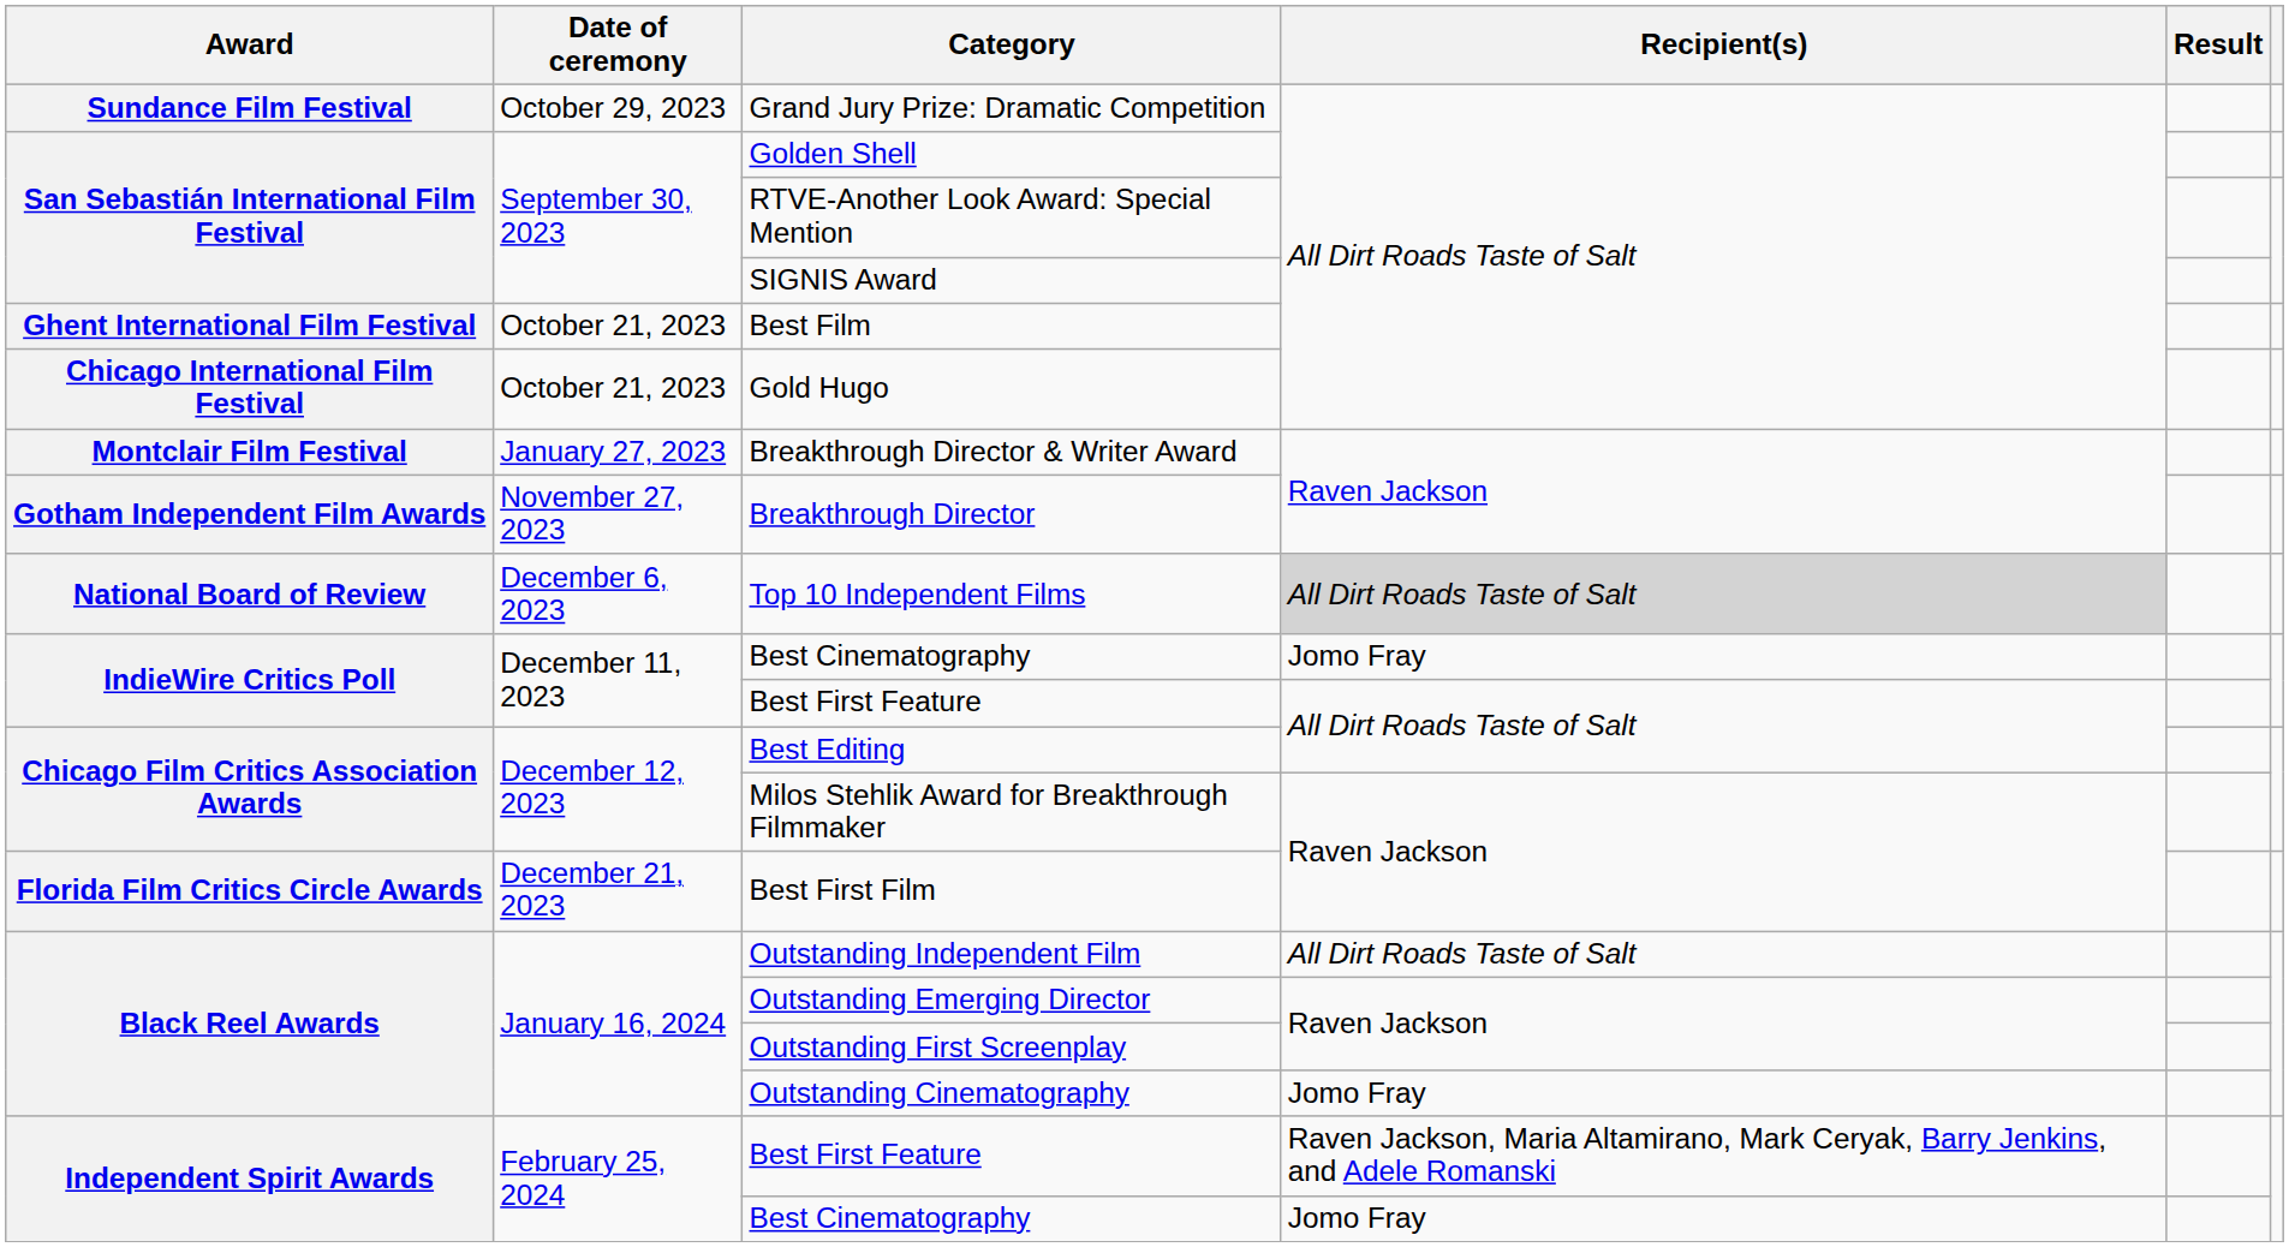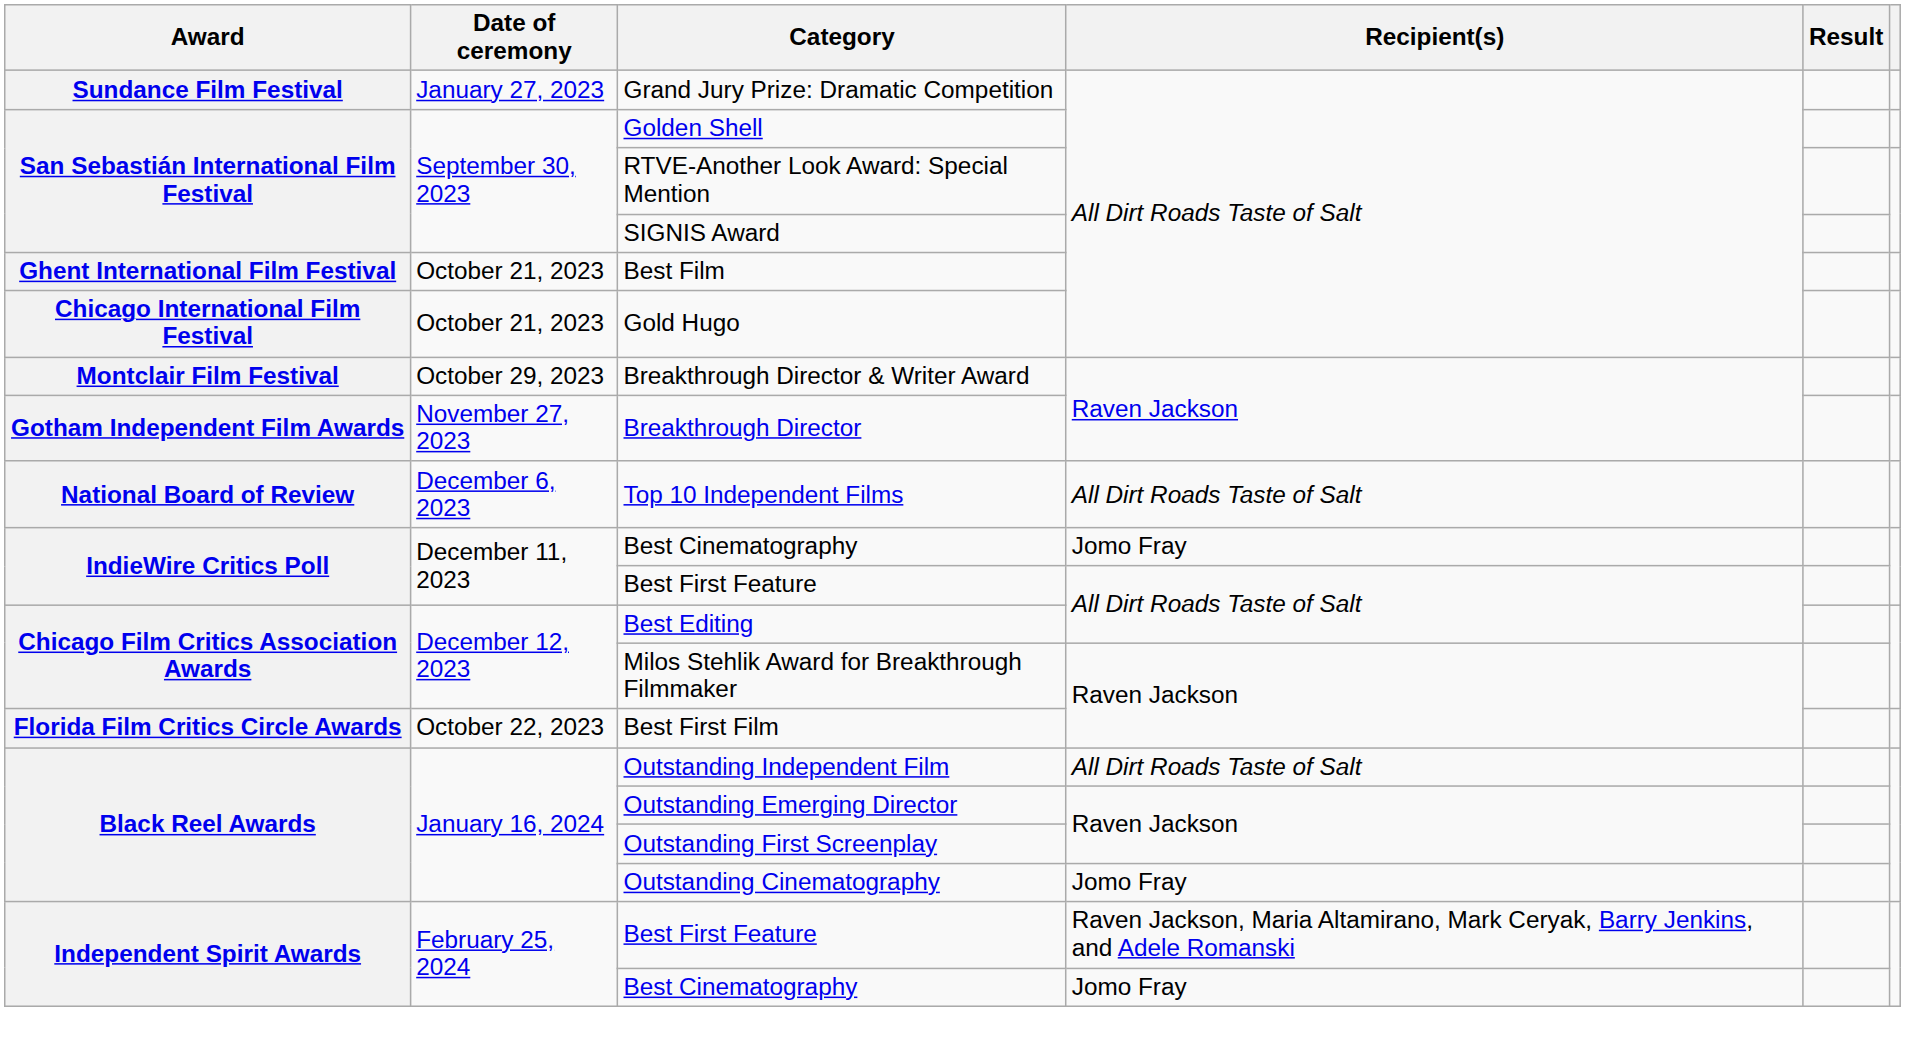 <table class="wikitable sortable plainrowheaders">
 <tr>
 <th scope="col">Award</th>
 <th scope="col">Date of ceremony</th>
 <th scope="col">Category</th>
 <th scope="col">Recipient(s)</th>
 <th scope="col">Result</th>
 <th class="unsortable" scope="col"></th>
 </tr>
 <tr>
 <th scope="row"><a href='#'>Sundance Film Festival</a></th>
-<td>October 29, 2023</td>
+<td><a href='#'>January 27, 2023</a></td>
 <td>Grand Jury Prize: Dramatic Competition</td>
 <td rowspan="6"><em>All Dirt Roads Taste of Salt</em></td>
 <td></td>
 <td align="center"></td>
 </tr>
 <tr>
 <th scope="row" rowspan="3"><a href='#'>San Sebastián International Film Festival</a></th>
 <td rowspan="3"><a href='#'>September 30, 2023</a></td>
 <td><a href='#'>Golden Shell</a></td>
 <td></td>
 <td align="center"></td>
 </tr>
 <tr>
 <td>RTVE-Another Look Award: Special Mention</td>
 <td></td>
 <td align="center" rowspan="2"></td>
 </tr>
 <tr>
 <td>SIGNIS Award</td>
 <td></td>
 </tr>
 <tr>
 <th scope="row"><a href='#'>Ghent International Film Festival</a></th>
 <td>October 21, 2023</td>
 <td>Best Film</td>
 <td></td>
 <td align="center"></td>
 </tr>
 <tr>
 <th scope="row"><a href='#'>Chicago International Film Festival</a></th>
 <td>October 21, 2023</td>
 <td>Gold Hugo</td>
 <td></td>
 <td align="center"></td>
 </tr>
 <tr>
 <th scope="row"><a href='#'>Montclair Film Festival</a></th>
-<td><a href='#'>January 27, 2023</a></td>
+<td>October 29, 2023</td>
 <td>Breakthrough Director & Writer Award</td>
 <td rowspan="2"><a href='#'>Raven Jackson</a></td>
 <td></td>
 <td align="center"></td>
 </tr>
 <tr>
 <th scope="row"><a href='#'>Gotham Independent Film Awards</a></th>
 <td><a href='#'>November 27, 2023</a></td>
 <td><a href='#'>Breakthrough Director</a></td>
 <td></td>
 <td align="center"></td>
 </tr>
 <tr>
 <th scope="row"><a href='#'>National Board of Review</a></th>
 <td><a href='#'>December 6, 2023</a></td>
 <td><a href='#'>Top 10 Independent Films</a></td>
-<td style="background: lightgrey;"><em>All Dirt Roads Taste of Salt</em></td>
+<td><em>All Dirt Roads Taste of Salt</em></td>
 <td></td>
 <td align="center"></td>
 </tr>
 <tr>
 <th scope="row" rowspan="2"><a href='#'>IndieWire Critics Poll</a></th>
 <td rowspan="2">December 11, 2023</td>
 <td>Best Cinematography</td>
 <td>Jomo Fray</td>
 <td></td>
 <td rowspan="2" align="center"></td>
 </tr>
 <tr>
 <td>Best First Feature</td>
 <td rowspan="2"><em>All Dirt Roads Taste of Salt</em></td>
 <td></td>
 </tr>
 <tr>
 <th rowspan="2" scope="row"><a href='#'>Chicago Film Critics Association Awards</a></th>
 <td rowspan="2"><a href='#'>December 12, 2023</a></td>
 <td><a href='#'>Best Editing</a></td>
 <td></td>
 <td rowspan="2" align="center"></td>
 </tr>
 <tr>
 <td>Milos Stehlik Award for Breakthrough Filmmaker</td>
 <td rowspan="2">Raven Jackson</td>
 <td></td>
 </tr>
 <tr>
 <th scope="row"><a href='#'>Florida Film Critics Circle Awards</a></th>
-<td><a href='#'>December 21, 2023</a></td>
+<td>October 22, 2023</td>
 <td>Best First Film</td>
 <td></td>
 <td align="center"></td>
 </tr>
 <tr>
 <th scope="row" rowspan="4"><a href='#'>Black Reel Awards</a></th>
 <td rowspan="4"><a href='#'>January 16, 2024</a></td>
 <td><a href='#'>Outstanding Independent Film</a></td>
 <td><em>All Dirt Roads Taste of Salt</em></td>
 <td></td>
 <td align="center" rowspan="4"></td>
 </tr>
 <tr>
 <td><a href='#'>Outstanding Emerging Director</a></td>
 <td rowspan="2">Raven Jackson</td>
 <td></td>
 </tr>
 <tr>
 <td><a href='#'>Outstanding First Screenplay</a></td>
 <td></td>
 </tr>
 <tr>
 <td><a href='#'>Outstanding Cinematography</a></td>
 <td>Jomo Fray</td>
 <td></td>
 </tr>
 <tr>
 <th scope="row" rowspan="2"><a href='#'>Independent Spirit Awards</a></th>
 <td rowspan="2"><a href='#'>February 25, 2024</a></td>
 <td><a href='#'>Best First Feature</a></td>
 <td>Raven Jackson, Maria Altamirano, Mark Ceryak, <a href='#'>Barry Jenkins</a>, and <a href='#'>Adele Romanski</a></td>
 <td></td>
 <td align="center" rowspan="2"></td>
 </tr>
 <tr>
 <td><a href='#'>Best Cinematography</a></td>
 <td>Jomo Fray</td>
 <td></td>
 </tr>
 <tr>
 </tr>
 </table>
